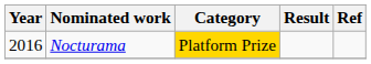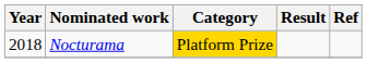 <table class="wikitable sortable">
 <tr>
 <th>Year</th>
 <th>Nominated work</th>
 <th>Category</th>
 <th>Result</th>
 <th>Ref</th>
 </tr>
 <tr>
-<td>2016</td>
+<td>2018</td>
 <td><em><a href='#'>Nocturama</a></em></td>
 <td style="background: gold;">Platform Prize</td>
 <td></td>
 <td></td>
 </tr>
 <tr>
 </tr>
 </table>
